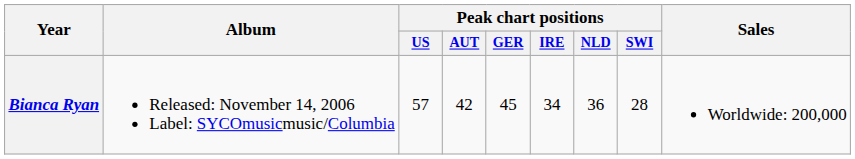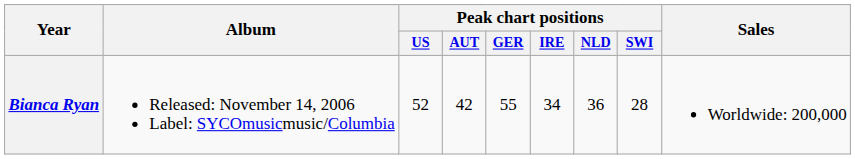 <table class="wikitable plainrowheaders">
 <tr>
 <th rowspan="2">Year</th>
 <th rowspan="2">Album</th>
 <th colspan="6">Peak chart positions</th>
 <th rowspan="2">Sales</th>
 </tr>
 <tr style="font-size:smaller;">
 <th width="35"><a href='#'>US</a><br></th>
 <th width="35"><a href='#'>AUT</a><br></th>
 <th width="35"><a href='#'>GER</a><br></th>
 <th width="35"><a href='#'>IRE</a><br></th>
 <th width="35"><a href='#'>NLD</a><br></th>
 <th width="35"><a href='#'>SWI</a><br></th>
 </tr>
 <tr>
 <th scope="row"><em><a href='#'>Bianca Ryan</a></em></th>
 <td><br><ul><li>Released: November 14, 2006</li><li>Label: <a href='#'>SYCOmusic</a>music/<a href='#'>Columbia</a></li></ul></td>
-<td align="center">57</td>
+<td align="center">52</td>
 <td align="center">42</td>
-<td align="center">45</td>
+<td align="center">55</td>
 <td align="center">34</td>
 <td align="center">36</td>
 <td align="center">28</td>
 <td><br><ul><li>Worldwide: 200,000</li></ul></td>
 </tr>
 </table>
